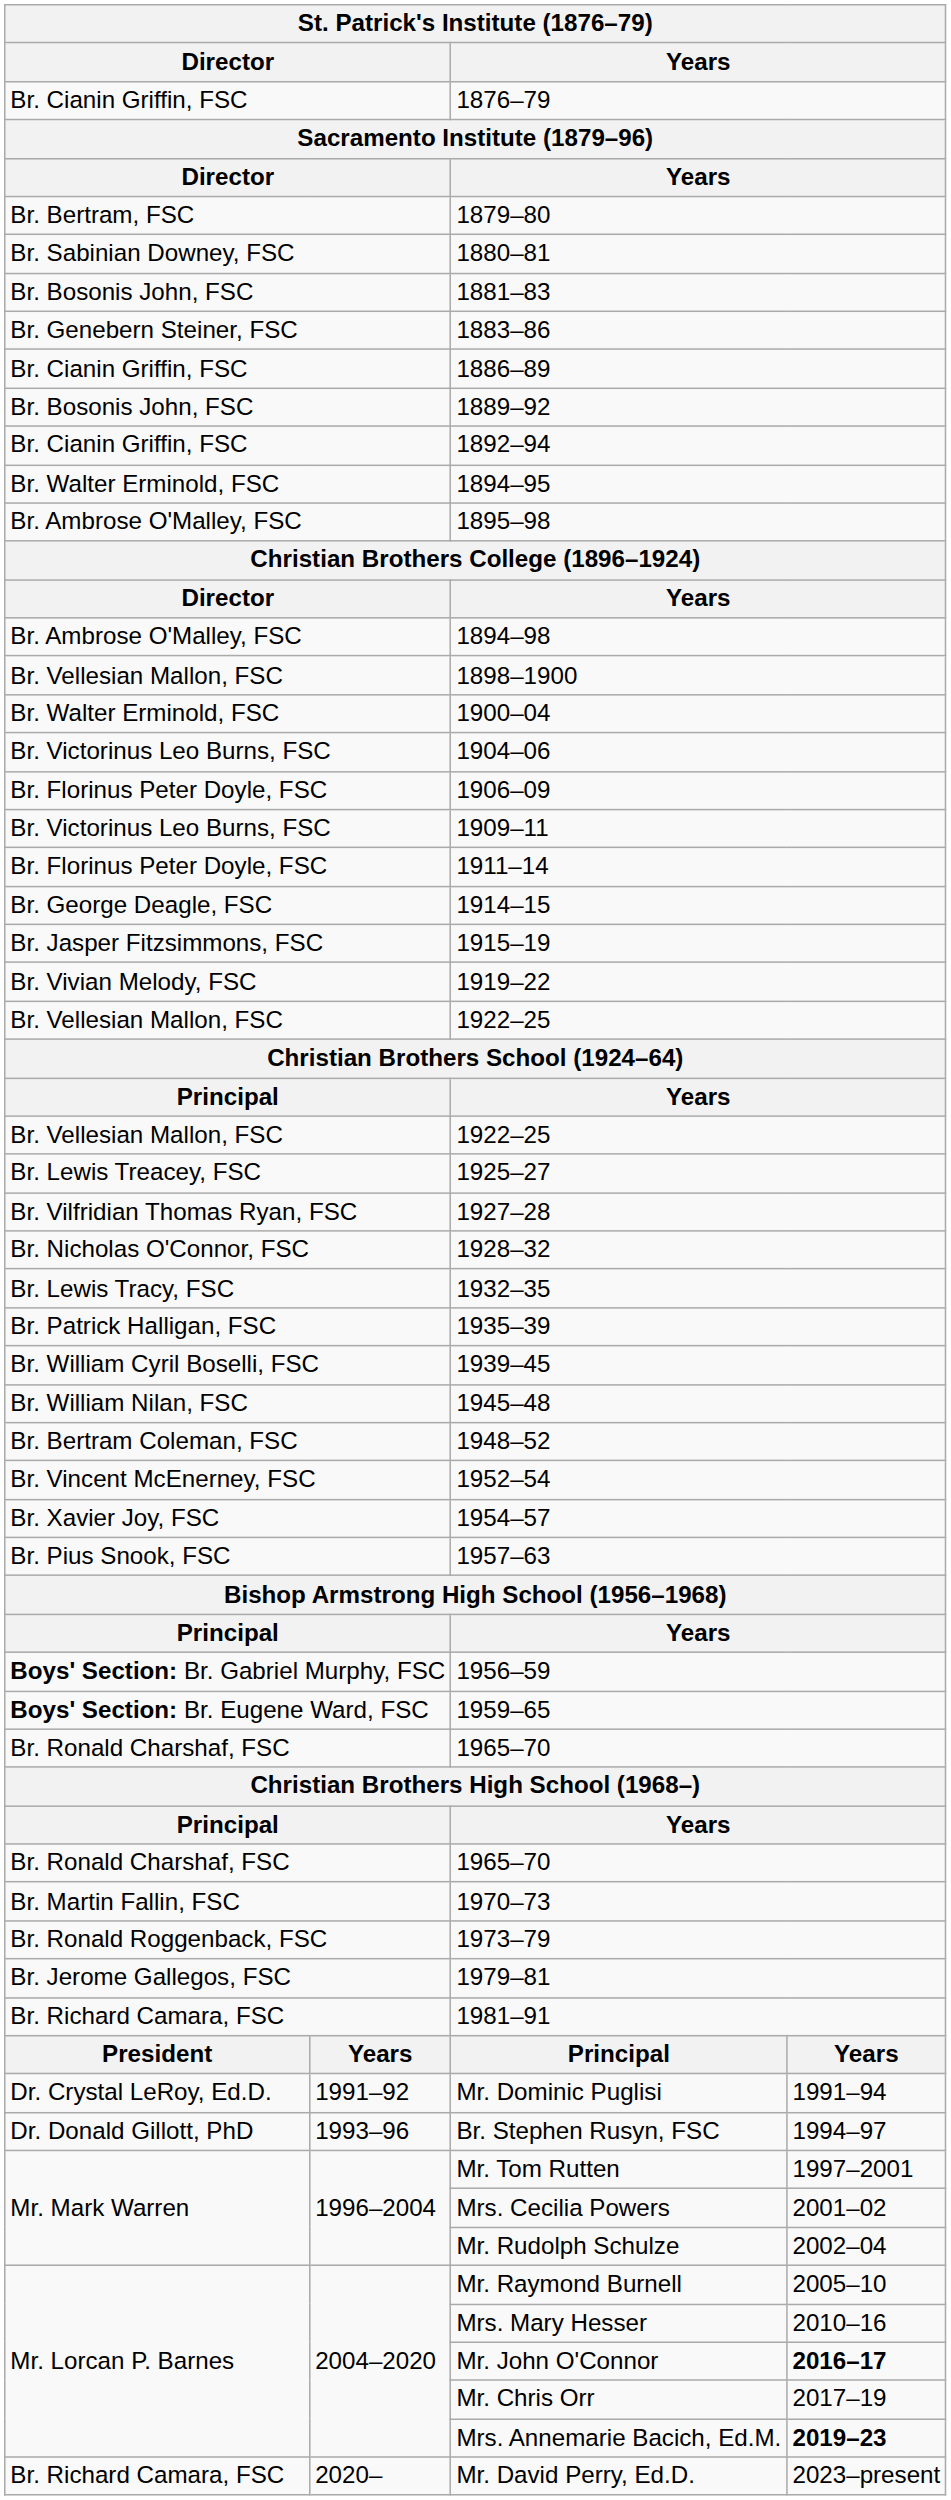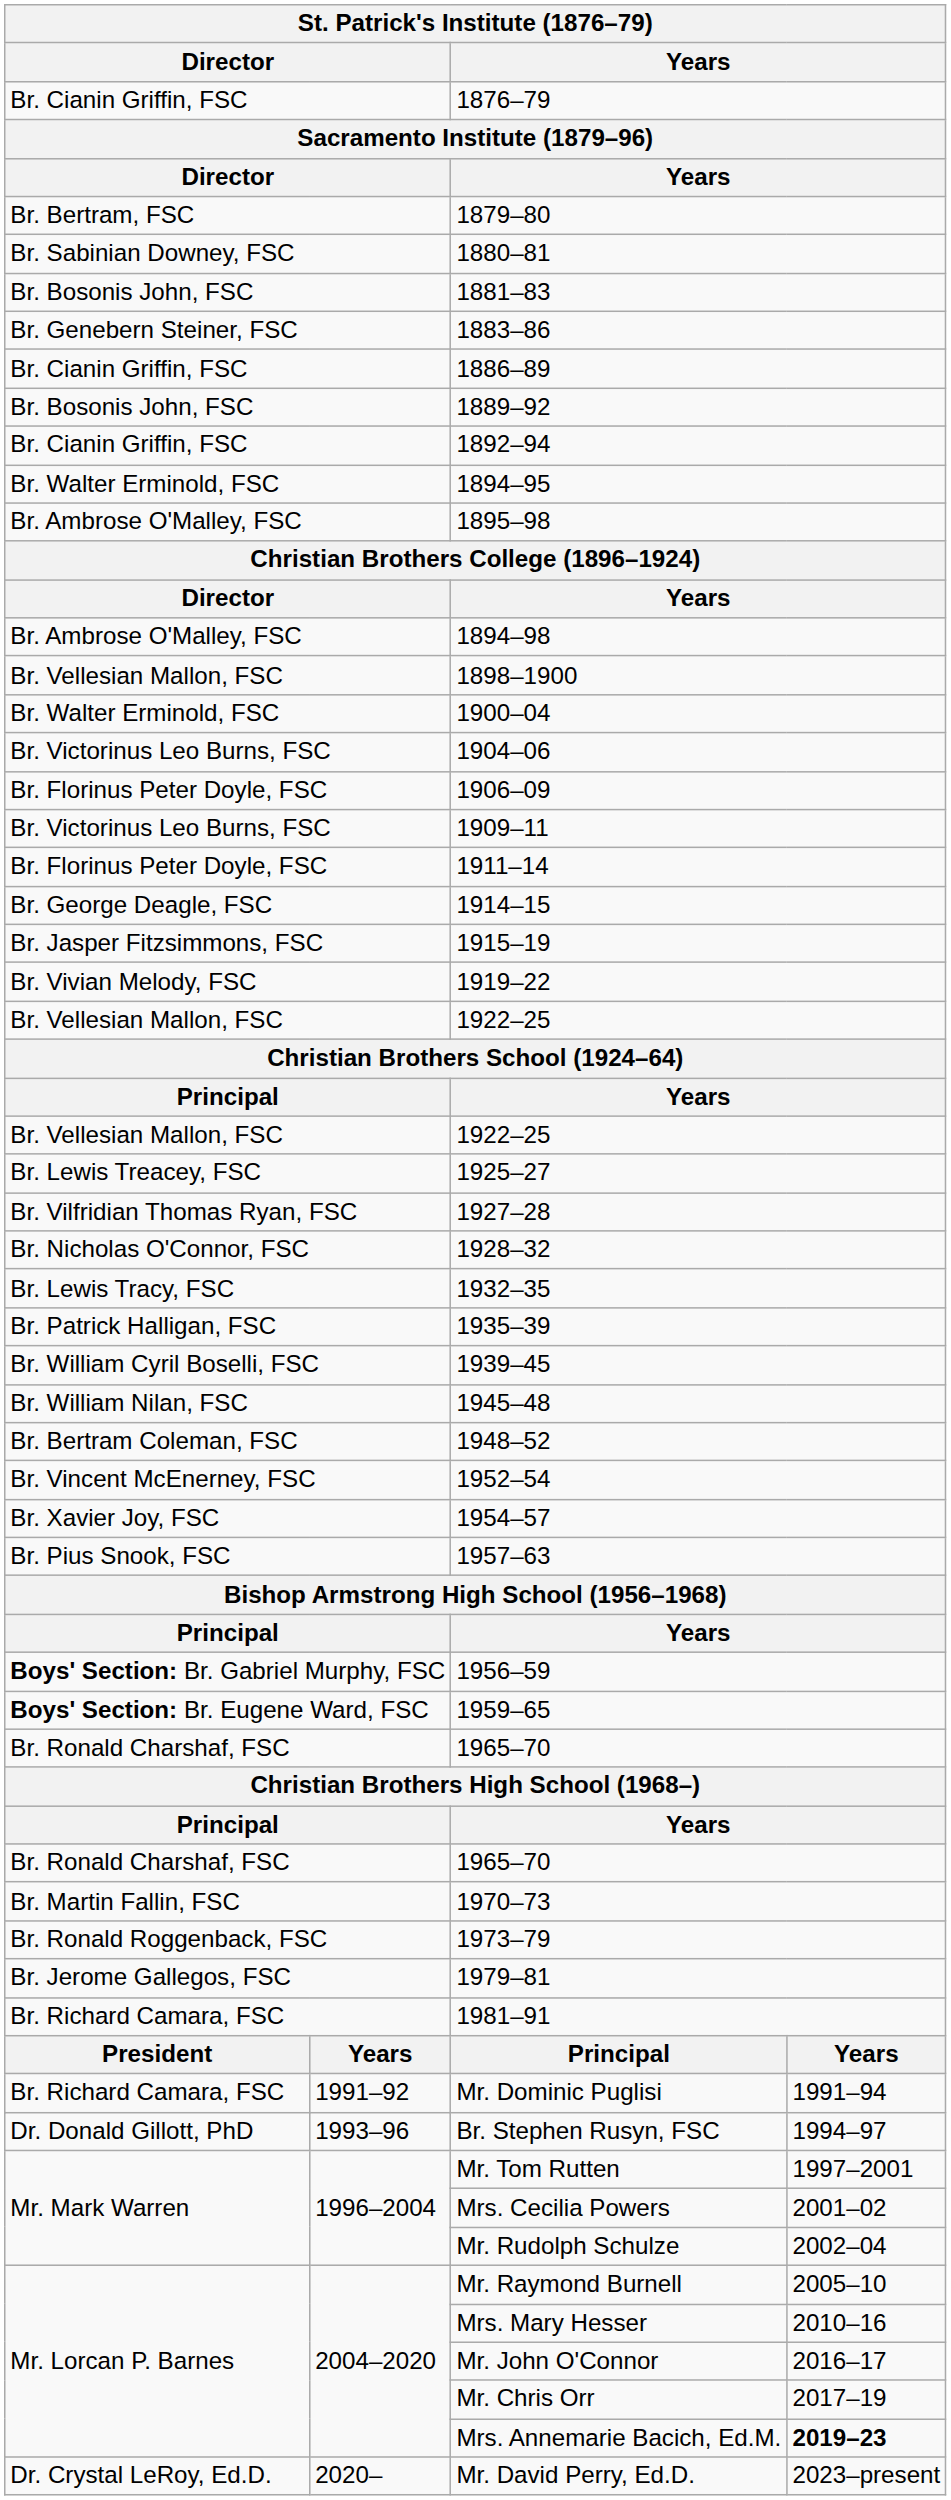 <table class="wikitable">
 <tr>
 <th colspan="4">St. Patrick's Institute (1876–79)</th>
 </tr>
 <tr>
 <th colspan="2">Director</th>
 <th colspan="2">Years</th>
 </tr>
 <tr>
 <td colspan="2">Br. Cianin Griffin, FSC</td>
 <td colspan="2">1876–79</td>
 </tr>
 <tr>
 <th colspan="4">Sacramento Institute (1879–96)</th>
 </tr>
 <tr>
 <th colspan="2">Director</th>
 <th colspan="2">Years</th>
 </tr>
 <tr>
 <td colspan="2">Br. Bertram, FSC</td>
 <td colspan="2">1879–80</td>
 </tr>
 <tr>
 <td colspan="2">Br. Sabinian Downey, FSC</td>
 <td colspan="2">1880–81</td>
 </tr>
 <tr>
 <td colspan="2">Br. Bosonis John, FSC</td>
 <td colspan="2">1881–83</td>
 </tr>
 <tr>
 <td colspan="2">Br. Genebern Steiner, FSC</td>
 <td colspan="2">1883–86</td>
 </tr>
 <tr>
 <td colspan="2">Br. Cianin Griffin, FSC</td>
 <td colspan="2">1886–89</td>
 </tr>
 <tr>
 <td colspan="2">Br. Bosonis John, FSC</td>
 <td colspan="2">1889–92</td>
 </tr>
 <tr>
 <td colspan="2">Br. Cianin Griffin, FSC</td>
 <td colspan="2">1892–94</td>
 </tr>
 <tr>
 <td colspan="2">Br. Walter Erminold, FSC</td>
 <td colspan="2">1894–95</td>
 </tr>
 <tr>
 <td colspan="2">Br. Ambrose O'Malley, FSC</td>
 <td colspan="2">1895–98</td>
 </tr>
 <tr>
 <th colspan="4">Christian Brothers College (1896–1924)</th>
 </tr>
 <tr>
 <th colspan="2">Director</th>
 <th colspan="2">Years</th>
 </tr>
 <tr>
 <td colspan="2">Br. Ambrose O'Malley, FSC</td>
 <td colspan="2">1894–98</td>
 </tr>
 <tr>
 <td colspan="2">Br. Vellesian Mallon, FSC</td>
 <td colspan="2">1898–1900</td>
 </tr>
 <tr>
 <td colspan="2">Br. Walter Erminold, FSC</td>
 <td colspan="2">1900–04</td>
 </tr>
 <tr>
 <td colspan="2">Br. Victorinus Leo Burns, FSC</td>
 <td colspan="2">1904–06</td>
 </tr>
 <tr>
 <td colspan="2">Br. Florinus Peter Doyle, FSC</td>
 <td colspan="2">1906–09</td>
 </tr>
 <tr>
 <td colspan="2">Br. Victorinus Leo Burns, FSC</td>
 <td colspan="2">1909–11</td>
 </tr>
 <tr>
 <td colspan="2">Br. Florinus Peter Doyle, FSC</td>
 <td colspan="2">1911–14</td>
 </tr>
 <tr>
 <td colspan="2">Br. George Deagle, FSC</td>
 <td colspan="2">1914–15</td>
 </tr>
 <tr>
 <td colspan="2">Br. Jasper Fitzsimmons, FSC</td>
 <td colspan="2">1915–19</td>
 </tr>
 <tr>
 <td colspan="2">Br. Vivian Melody, FSC</td>
 <td colspan="2">1919–22</td>
 </tr>
 <tr>
 <td colspan="2">Br. Vellesian Mallon, FSC</td>
 <td colspan="2">1922–25</td>
 </tr>
 <tr>
 <th colspan="4">Christian Brothers School (1924–64)</th>
 </tr>
 <tr>
 <th colspan="2">Principal</th>
 <th colspan="2">Years</th>
 </tr>
 <tr>
 <td colspan="2">Br. Vellesian Mallon, FSC</td>
 <td colspan="2">1922–25</td>
 </tr>
 <tr>
 <td colspan="2">Br. Lewis Treacey, FSC</td>
 <td colspan="2">1925–27</td>
 </tr>
 <tr>
 <td colspan="2">Br. Vilfridian Thomas Ryan, FSC</td>
 <td colspan="2">1927–28</td>
 </tr>
 <tr>
 <td colspan="2">Br. Nicholas O'Connor, FSC</td>
 <td colspan="2">1928–32</td>
 </tr>
 <tr>
 <td colspan="2">Br. Lewis Tracy, FSC</td>
 <td colspan="2">1932–35</td>
 </tr>
 <tr>
 <td colspan="2">Br. Patrick Halligan, FSC</td>
 <td colspan="2">1935–39</td>
 </tr>
 <tr>
 <td colspan="2">Br. William Cyril Boselli, FSC</td>
 <td colspan="2">1939–45</td>
 </tr>
 <tr>
 <td colspan="2">Br. William Nilan, FSC</td>
 <td colspan="2">1945–48</td>
 </tr>
 <tr>
 <td colspan="2">Br. Bertram Coleman, FSC</td>
 <td colspan="2">1948–52</td>
 </tr>
 <tr>
 <td colspan="2">Br. Vincent McEnerney, FSC</td>
 <td colspan="2">1952–54</td>
 </tr>
 <tr>
 <td colspan="2">Br. Xavier Joy, FSC</td>
 <td colspan="2">1954–57</td>
 </tr>
 <tr>
 <td colspan="2">Br. Pius Snook, FSC</td>
 <td colspan="2">1957–63</td>
 </tr>
 <tr>
 <th colspan="4">Bishop Armstrong High School (1956–1968)</th>
 </tr>
 <tr>
 <th colspan="2">Principal</th>
 <th colspan="2">Years</th>
 </tr>
 <tr>
 <td colspan="2"><strong>Boys' Section:</strong> Br. Gabriel Murphy, FSC</td>
 <td colspan="2">1956–59</td>
 </tr>
 <tr>
 <td colspan="2"><strong>Boys' Section:</strong> Br. Eugene Ward, FSC</td>
 <td colspan="2">1959–65</td>
 </tr>
 <tr>
 <td colspan="2">Br. Ronald Charshaf, FSC</td>
 <td colspan="2">1965–70</td>
 </tr>
 <tr>
 <th colspan="4">Christian Brothers High School (1968–)</th>
 </tr>
 <tr>
 <th colspan="2">Principal</th>
 <th colspan="2">Years</th>
 </tr>
 <tr>
 <td colspan="2">Br. Ronald Charshaf, FSC</td>
 <td colspan="2">1965–70</td>
 </tr>
 <tr>
 <td colspan="2">Br. Martin Fallin, FSC</td>
 <td colspan="2">1970–73</td>
 </tr>
 <tr>
 <td colspan="2">Br. Ronald Roggenback, FSC</td>
 <td colspan="2">1973–79</td>
 </tr>
 <tr>
 <td colspan="2">Br. Jerome Gallegos, FSC</td>
 <td colspan="2">1979–81</td>
 </tr>
 <tr>
 <td colspan="2">Br. Richard Camara, FSC</td>
 <td colspan="2">1981–91</td>
 </tr>
 <tr>
 <th>President</th>
 <th>Years</th>
 <th>Principal</th>
 <th>Years</th>
 </tr>
 <tr>
-<td>Dr. Crystal LeRoy, Ed.D.</td>
+<td>Br. Richard Camara, FSC</td>
 <td>1991–92</td>
 <td rowspan="2">Mr. Dominic Puglisi</td>
 <td rowspan="2">1991–94</td>
 </tr>
 <tr>
 <td rowspan="2">Dr. Donald Gillott, PhD</td>
 <td rowspan="2">1993–96</td>
 </tr>
 <tr>
 <td>Br. Stephen Rusyn, FSC</td>
 <td>1994–97</td>
 </tr>
 <tr>
 <td rowspan="3">Mr. Mark Warren</td>
 <td rowspan="3">1996–2004</td>
 <td>Mr. Tom Rutten</td>
 <td>1997–2001</td>
 </tr>
 <tr>
 <td>Mrs. Cecilia Powers</td>
 <td>2001–02</td>
 </tr>
 <tr>
 <td>Mr. Rudolph Schulze</td>
 <td>2002–04</td>
 </tr>
 <tr>
 <td rowspan="5">Mr. Lorcan P. Barnes</td>
 <td rowspan="5">2004–2020</td>
 <td>Mr. Raymond Burnell</td>
 <td>2005–10</td>
 </tr>
 <tr>
 <td>Mrs. Mary Hesser</td>
 <td>2010–16</td>
 </tr>
 <tr>
 <td>Mr. John O'Connor</td>
-<td><strong>2016–17</strong></td>
+<td>2016–17</td>
 </tr>
 <tr>
 <td>Mr. Chris Orr</td>
 <td>2017–19</td>
 </tr>
 <tr>
 <td>Mrs. Annemarie Bacich, Ed.M.</td>
 <td><strong>2019–23</strong></td>
 </tr>
 <tr>
-<td>Br. Richard Camara, FSC</td>
+<td>Dr. Crystal LeRoy, Ed.D.</td>
 <td>2020–</td>
 <td>Mr. David Perry, Ed.D.</td>
 <td>2023–present</td>
 </tr>
 </table>
